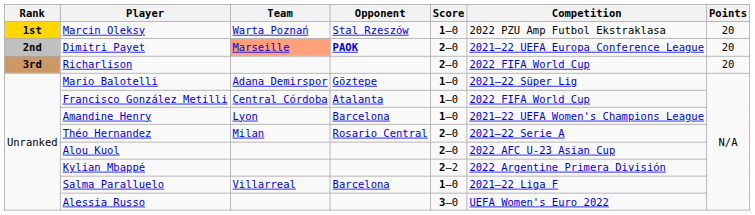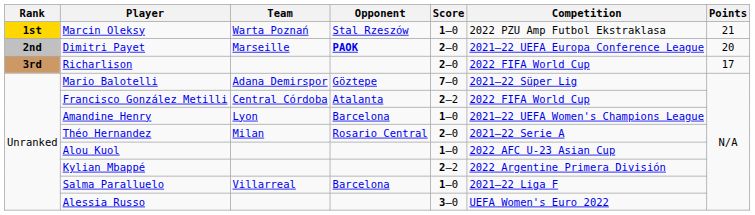 <table class="wikitable">
 <tr>
 <th>Rank</th>
 <th>Player</th>
 <th>Team</th>
 <th>Opponent</th>
 <th>Score</th>
 <th>Competition</th>
 <th>Points</th>
 </tr>
 <tr>
 <td scope=col style="background-color: gold" align="center"><strong>1st</strong></td>
 <td> <a href='#'>Marcin Oleksy</a></td>
 <td> <a href='#'>Warta Poznań</a></td>
 <td> <a href='#'>Stal Rzeszów</a></td>
 <td align="center"><strong>1</strong>–0</td>
 <td>2022 PZU Amp Futbol Ekstraklasa</td>
-<td align="center">20</td>
+<td align="center">21</td>
 </tr>
 <tr>
 <td scope=col style="background-color: silver" align="center"><strong>2nd</strong></td>
 <td> <a href='#'>Dimitri Payet</a></td>
-<td style="background: lightsalmon;"> <a href='#'>Marseille</a></td>
+<td> <a href='#'>Marseille</a></td>
 <td><strong> <a href='#'>PAOK</a></strong></td>
 <td align="center"><strong>2</strong>–0</td>
 <td><a href='#'>2021–22 UEFA Europa Conference League</a></td>
 <td align="center">20</td>
 </tr>
 <tr>
 <td scope=col style="background-color: #cc9966" align="center"><strong>3rd</strong></td>
 <td> <a href='#'>Richarlison</a></td>
 <td></td>
 <td></td>
 <td align="center"><strong>2</strong>–0</td>
 <td><a href='#'>2022 FIFA World Cup</a></td>
-<td align="center">20</td>
+<td align="center">17</td>
 </tr>
 <tr>
 <td rowspan="8">Unranked</td>
 <td> <a href='#'>Mario Balotelli</a></td>
 <td> <a href='#'>Adana Demirspor</a></td>
 <td> <a href='#'>Göztepe</a></td>
-<td align="center"><strong>1</strong>–0</td>
+<td align="center"><strong>7</strong>–0</td>
 <td><a href='#'>2021–22 Süper Lig</a></td>
 <td rowspan=8 align="center">N/A</td>
 </tr>
 <tr>
 <td> <a href='#'>Francisco González Metilli</a></td>
 <td> <a href='#'>Central Córdoba</a></td>
 <td> <a href='#'>Atalanta</a></td>
-<td align="center"><strong>1</strong>–0</td>
+<td align="center"><strong>2</strong>–2</td>
 <td><a href='#'>2022 FIFA World Cup</a></td>
 </tr>
 <tr>
 <td> <a href='#'>Amandine Henry</a></td>
 <td> <a href='#'>Lyon</a></td>
 <td> <a href='#'>Barcelona</a></td>
 <td align="center"><strong>1</strong>–0</td>
 <td><a href='#'>2021–22 UEFA Women's Champions League</a></td>
 </tr>
 <tr>
 <td> <a href='#'>Théo Hernandez</a></td>
 <td> <a href='#'>Milan</a></td>
 <td> <a href='#'>Rosario Central</a></td>
 <td align="center"><strong>2</strong>–0</td>
 <td><a href='#'>2021–22 Serie A</a></td>
 </tr>
 <tr>
 <td> <a href='#'>Alou Kuol</a></td>
 <td></td>
 <td></td>
-<td align="center"><strong>2</strong>–0</td>
+<td align="center"><strong>1</strong>–0</td>
 <td><a href='#'>2022 AFC U-23 Asian Cup</a></td>
 </tr>
 <tr>
 <td> <a href='#'>Kylian Mbappé</a></td>
 <td></td>
 <td></td>
 <td align="center"><strong>2</strong>–2</td>
 <td><a href='#'>2022 Argentine Primera División</a></td>
 </tr>
 <tr>
 <td> <a href='#'>Salma Paralluelo</a></td>
 <td> <a href='#'>Villarreal</a></td>
 <td> <a href='#'>Barcelona</a></td>
 <td align="center"><strong>1</strong>–0</td>
 <td><a href='#'>2021–22 Liga F</a></td>
 </tr>
 <tr>
 <td> <a href='#'>Alessia Russo</a></td>
 <td></td>
 <td></td>
 <td align="center"><strong>3</strong>–0</td>
 <td><a href='#'>UEFA Women's Euro 2022</a></td>
 </tr>
 </table>
